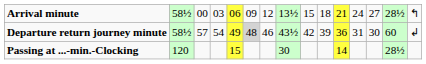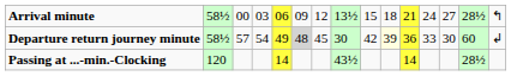 <table class="wikitable"|->
 <tr>
 <td class="hintergrundfarbe5"><strong>Arrival minute  </strong></td>
 <td bgcolor="#CCFFCC">58½</td>
 <td>00</td>
 <td>03</td>
 <td bgcolor="#FFFF40">06</td>
 <td>09</td>
 <td>12</td>
 <td bgcolor="#CCFFCC">13½</td>
 <td>15</td>
 <td>18</td>
 <td bgcolor="#FFFF40">21</td>
 <td>24</td>
 <td>27</td>
 <td bgcolor="#CCFFCC">28½</td>
 <td>↰</td>
 </tr>
 <tr>
 <td class="hintergrundfarbe5"><strong>Departure return journey minute</strong></td>
 <td bgcolor="#CCFFCC">58½</td>
 <td>57</td>
 <td>54</td>
 <td bgcolor="#FFFF40">49</td>
 <td style="background: lightgrey;">48</td>
-<td>46</td>
-<td bgcolor="#CCFFCC">43½</td>
+<td>45</td>
+<td bgcolor="#CCFFCC">30</td>
 <td>42</td>
-<td>39</td>
+<td style="background: lightyellow;">39</td>
 <td bgcolor="#FFFF40">36</td>
-<td>31</td>
+<td>33</td>
 <td>30</td>
 <td bgcolor="#CCFFCC">60</td>
 <td>↲</td>
 </tr>
 <tr>
 <td class="hintergrundfarbe5"><strong>Passing at ...-min.-Clocking </strong></td>
 <td bgcolor="#CCFFCC">120</td>
 <td></td>
 <td></td>
-<td bgcolor="#FFFF40">15</td>
+<td bgcolor="#FFFF40">14</td>
 <td></td>
 <td></td>
-<td bgcolor="#CCFFCC">30</td>
+<td bgcolor="#CCFFCC">43½</td>
 <td></td>
 <td></td>
 <td bgcolor="#FFFF40">14</td>
 <td></td>
 <td></td>
 <td bgcolor="#CCFFCC">28½</td>
 <td></td>
 </tr>
 </table>
